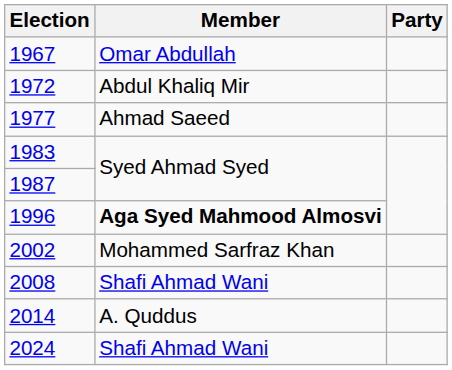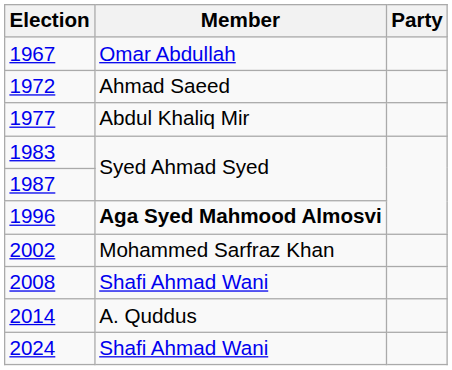 <table class="wikitable sortable">
 <tr>
 <th>Election</th>
 <th>Member</th>
 <th colspan=2>Party</th>
 </tr>
 <tr>
 <td><a href='#'>1967</a></td>
 <td><a href='#'>Omar Abdullah</a></td>
 <td></td>
 </tr>
 <tr>
 <td><a href='#'>1972</a></td>
-<td>Abdul Khaliq Mir</td>
+<td>Ahmad Saeed</td>
 </tr>
 <tr>
 <td><a href='#'>1977</a></td>
-<td>Ahmad Saeed</td>
+<td>Abdul Khaliq Mir</td>
 <td></td>
 </tr>
 <tr>
 <td><a href='#'>1983</a></td>
 <td rowspan=2>Syed Ahmad Syed</td>
 </tr>
 <tr>
 <td><a href='#'>1987</a></td>
 </tr>
 <tr>
 <td><a href='#'>1996</a></td>
 <td><strong>Aga Syed Mahmood Almosvi</strong></td>
 </tr>
 <tr>
 <td><a href='#'>2002</a></td>
 <td>Mohammed Sarfraz Khan</td>
 <td></td>
 </tr>
 <tr>
 <td><a href='#'>2008</a></td>
 <td><a href='#'>Shafi Ahmad Wani</a></td>
 </tr>
 <tr>
 <td><a href='#'>2014</a></td>
 <td>A. Quddus</td>
 <td></td>
 </tr>
 <tr>
 <td><a href='#'>2024</a></td>
 <td><a href='#'>Shafi Ahmad Wani</a></td>
 <td></td>
 </tr>
 </table>
